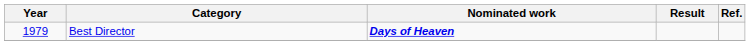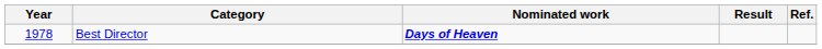 <table class=wikitable>
 <tr>
 <th scope="col" style="width:5em;">Year</th>
 <th scope="col" style="width:26em;">Category</th>
 <th scope="col" style="width:25em;">Nominated work</th>
 <th scope="col" style="width:5em;">Result</th>
 <th>Ref.</th>
 </tr>
 <tr>
-<td style="text-align:center;"><a href='#'>1979</a></td>
+<td style="text-align:center;"><a href='#'>1978</a></td>
 <td><a href='#'>Best Director</a></td>
 <td><strong><em><a href='#'>Days of Heaven</a></em></strong></td>
 <td></td>
 <td style="text-align: center;"></td>
 </tr>
 <tr>
 </tr>
 </table>
